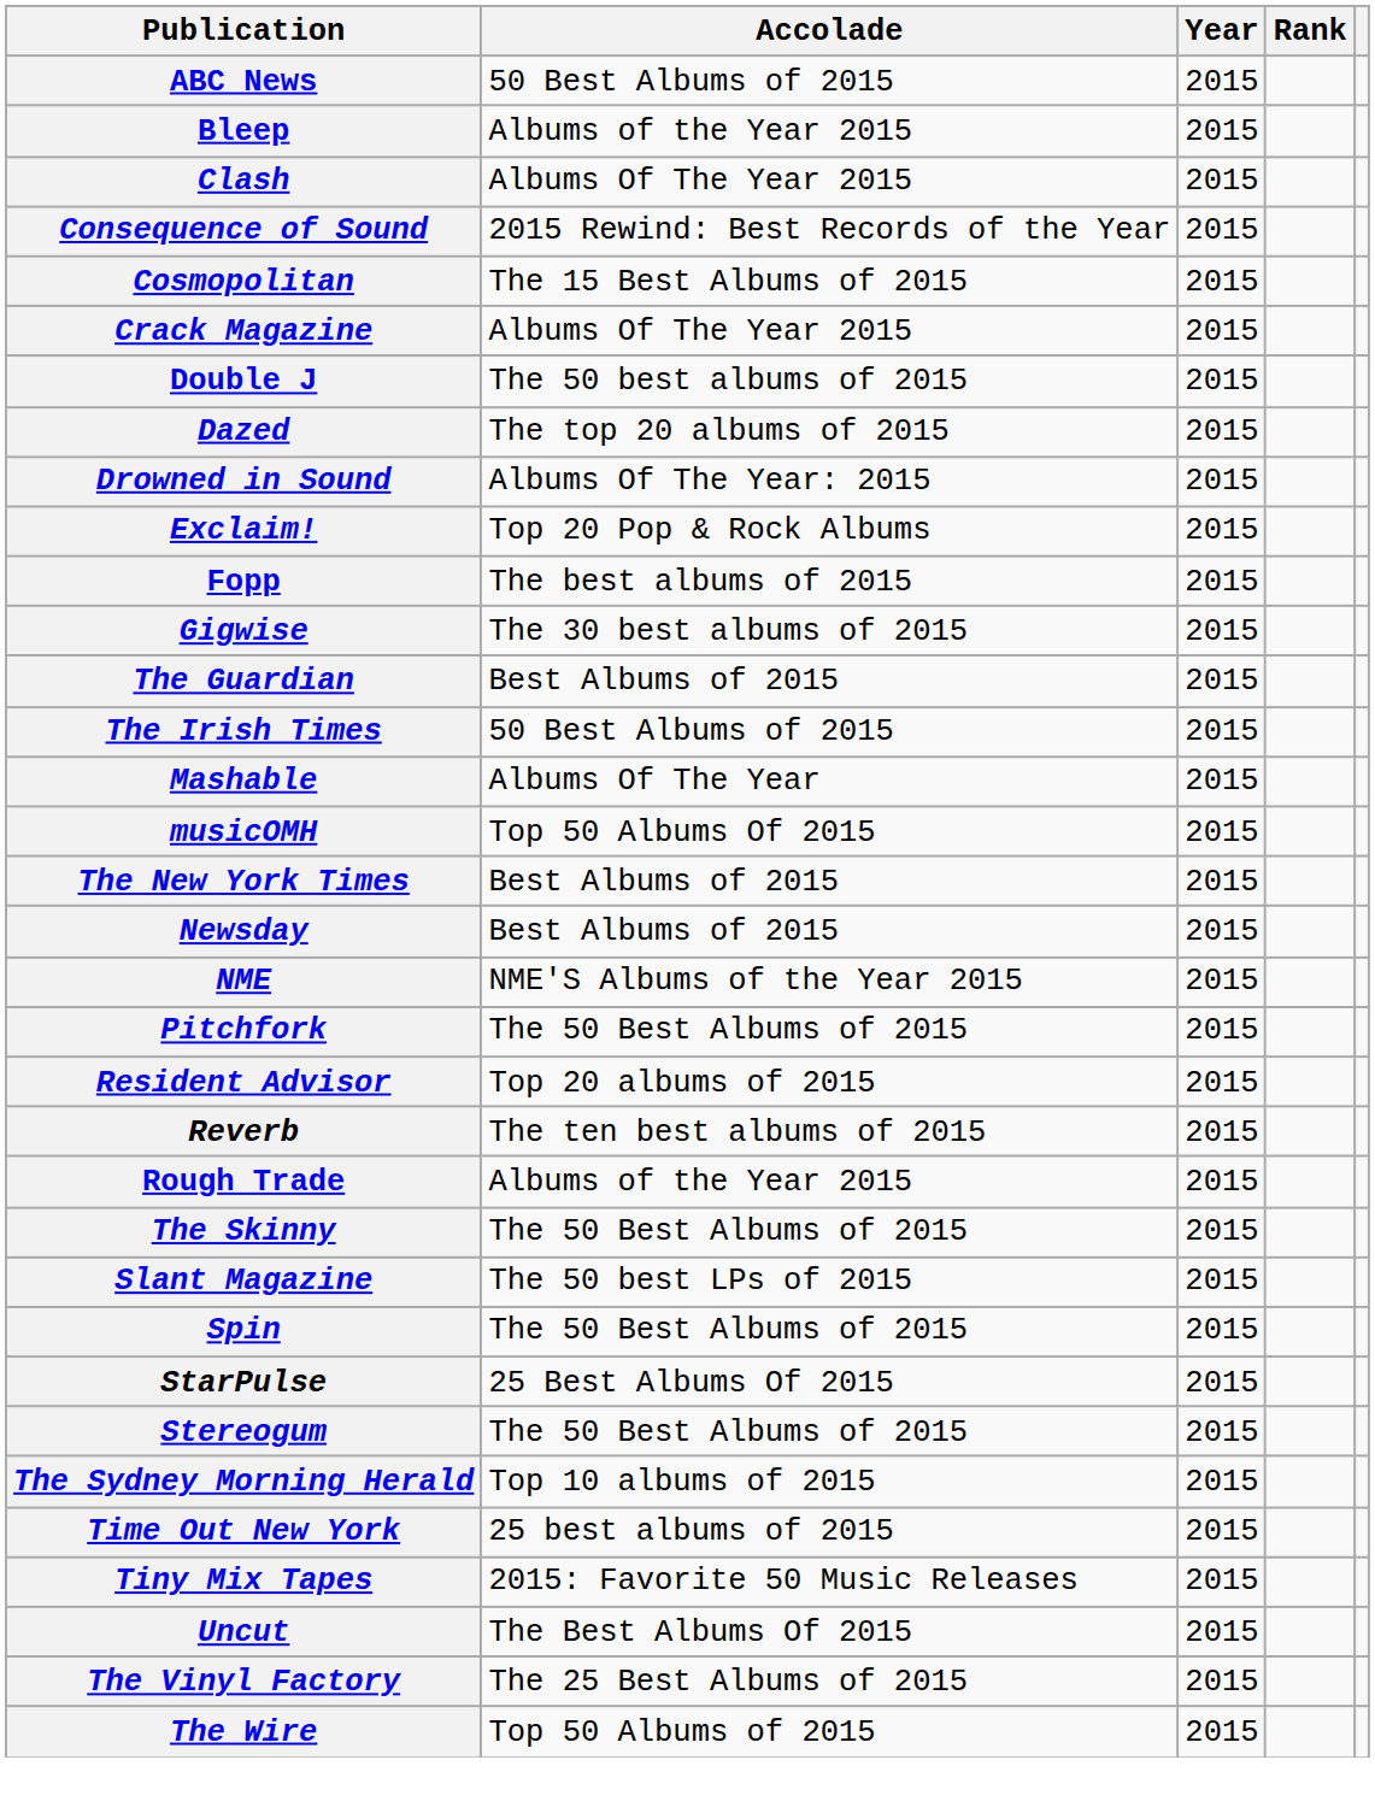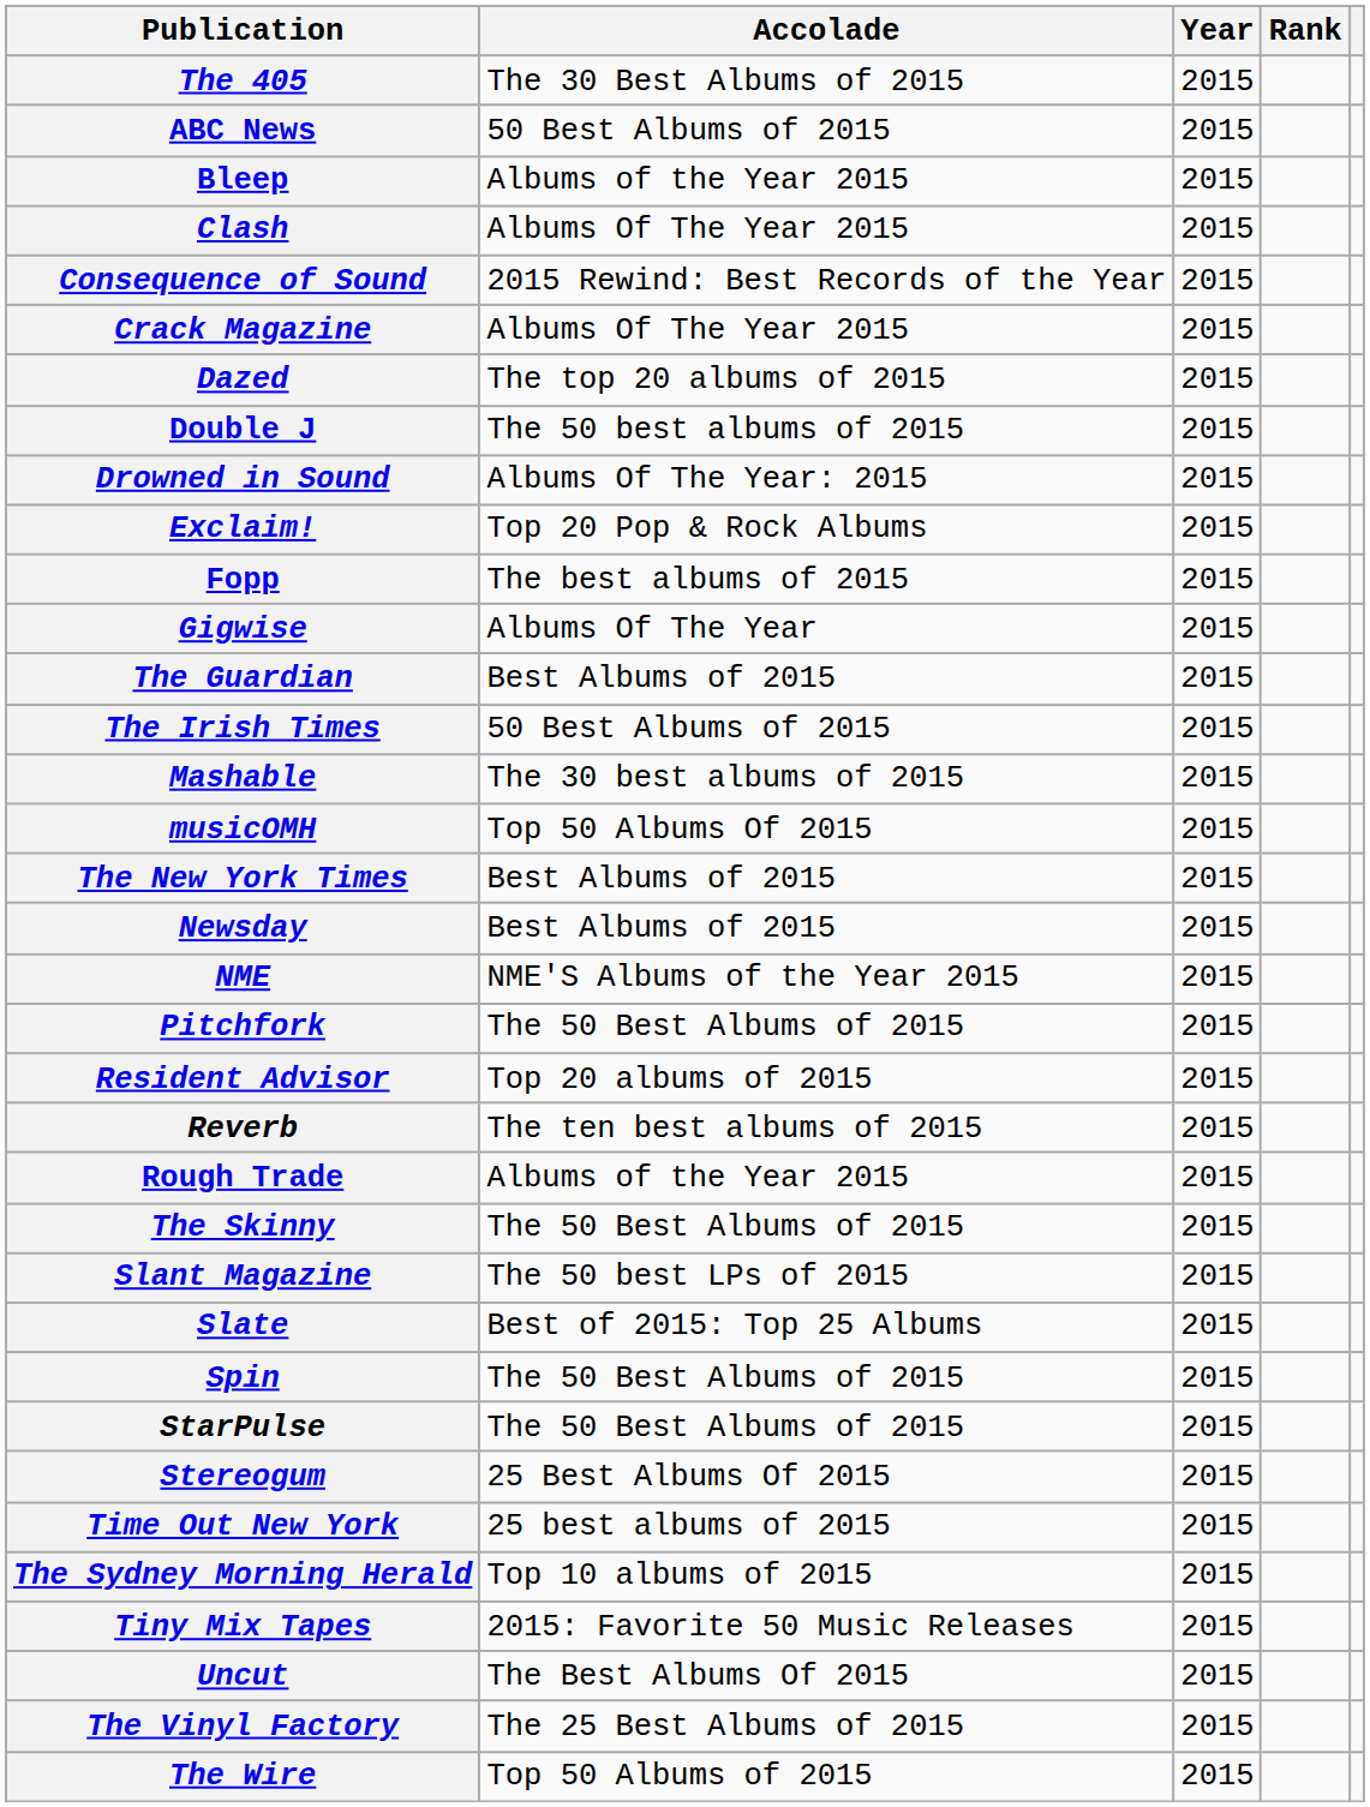 <table class="wikitable sortable plainrowheaders">
 <tr>
 <th scope="col">Publication</th>
 <th scope="col">Accolade</th>
 <th scope="col">Year</th>
 <th scope="col">Rank</th>
 <th scope="col" class="unsortable"></th>
+</tr>
+<tr>
+<th scope="row"><em><a href='#'>The 405</a></em></th>
+<td>The 30 Best Albums of 2015</td>
+<td>2015</td>
+<td></td>
+<td></td>
 </tr>
 <tr>
 <th scope="row"><a href='#'>ABC News</a></th>
 <td>50 Best Albums of 2015</td>
 <td>2015</td>
 <td></td>
 <td></td>
 </tr>
 <tr>
 <th scope="row"><a href='#'>Bleep</a></th>
 <td>Albums of the Year 2015</td>
 <td>2015</td>
 <td></td>
 <td></td>
 </tr>
 <tr>
 <th scope="row"><em><a href='#'>Clash</a></em></th>
 <td>Albums Of The Year 2015</td>
 <td>2015</td>
 <td></td>
 <td></td>
 </tr>
 <tr>
 <th scope="row"><em><a href='#'>Consequence of Sound</a></em></th>
 <td>2015 Rewind: Best Records of the Year</td>
 <td>2015</td>
 <td></td>
 <td></td>
 </tr>
 <tr>
-<th scope="row"><em><a href='#'>Cosmopolitan</a></em></th>
-<td>The 15 Best Albums of 2015</td>
-<td>2015</td>
-<td></td>
-<td></td>
-</tr>
-<tr>
 <th scope="row"><em><a href='#'>Crack Magazine</a></em></th>
 <td>Albums Of The Year 2015</td>
 <td>2015</td>
 <td></td>
 <td></td>
 </tr>
 <tr>
-<th scope="row"><a href='#'>Double J</a></th>
-<td>The 50 best albums of 2015</td>
+<th scope="row"><em><a href='#'>Dazed</a></em></th>
+<td>The top 20 albums of 2015</td>
 <td>2015</td>
 <td></td>
 <td></td>
 </tr>
 <tr>
-<th scope="row"><em><a href='#'>Dazed</a></em></th>
-<td>The top 20 albums of 2015</td>
+<th scope="row"><a href='#'>Double J</a></th>
+<td>The 50 best albums of 2015</td>
 <td>2015</td>
 <td></td>
 <td></td>
 </tr>
 <tr>
 <th scope="row"><em><a href='#'>Drowned in Sound</a></em></th>
 <td>Albums Of The Year: 2015</td>
 <td>2015</td>
 <td></td>
 <td></td>
 </tr>
 <tr>
 <th scope="row"><em><a href='#'>Exclaim!</a></em></th>
 <td>Top 20 Pop & Rock Albums</td>
 <td>2015</td>
 <td></td>
 <td></td>
 </tr>
 <tr>
 <th scope="row"><a href='#'>Fopp</a></th>
 <td>The best albums of 2015</td>
 <td>2015</td>
 <td></td>
 <td></td>
 </tr>
 <tr>
 <th scope="row"><em><a href='#'>Gigwise</a></em></th>
-<td>The 30 best albums of 2015</td>
+<td>Albums Of The Year</td>
 <td>2015</td>
 <td></td>
 <td></td>
 </tr>
 <tr>
 <th scope="row"><em><a href='#'>The Guardian</a></em></th>
 <td>Best Albums of 2015</td>
 <td>2015</td>
 <td></td>
 <td></td>
 </tr>
 <tr>
 <th scope="row"><em><a href='#'>The Irish Times</a></em></th>
 <td>50 Best Albums of 2015</td>
 <td>2015</td>
 <td></td>
 <td></td>
 </tr>
 <tr>
 <th scope="row"><em><a href='#'>Mashable</a></em></th>
-<td>Albums Of The Year</td>
+<td>The 30 best albums of 2015</td>
 <td>2015</td>
 <td></td>
 <td></td>
 </tr>
 <tr>
 <th scope="row"><em><a href='#'>musicOMH</a></em></th>
 <td>Top 50 Albums Of 2015</td>
 <td>2015</td>
 <td></td>
 <td></td>
 </tr>
 <tr>
 <th scope="row"><em><a href='#'>The New York Times</a></em></th>
 <td>Best Albums of 2015</td>
 <td>2015</td>
 <td></td>
 <td></td>
 </tr>
 <tr>
 <th scope="row"><em><a href='#'>Newsday</a></em></th>
 <td>Best Albums of 2015</td>
 <td>2015</td>
 <td></td>
 <td></td>
 </tr>
 <tr>
 <th scope="row"><em><a href='#'>NME</a></em></th>
 <td>NME'S Albums of the Year 2015</td>
 <td>2015</td>
 <td></td>
 <td></td>
 </tr>
 <tr>
 <th scope="row"><em><a href='#'>Pitchfork</a></em></th>
 <td>The 50 Best Albums of 2015</td>
 <td>2015</td>
 <td></td>
 <td></td>
 </tr>
 <tr>
 <th scope="row"><em><a href='#'>Resident Advisor</a></em></th>
 <td>Top 20 albums of 2015</td>
 <td>2015</td>
 <td></td>
 <td></td>
 </tr>
 <tr>
 <th scope="row"><em>Reverb</em></th>
 <td>The ten best albums of 2015</td>
 <td>2015</td>
 <td></td>
 <td></td>
 </tr>
 <tr>
 <th scope="row"><a href='#'>Rough Trade</a></th>
 <td>Albums of the Year 2015</td>
 <td>2015</td>
 <td></td>
 <td></td>
 </tr>
 <tr>
 <th scope="row"><em><a href='#'>The Skinny</a></em></th>
 <td>The 50 Best Albums of 2015</td>
 <td>2015</td>
 <td></td>
 <td></td>
 </tr>
 <tr>
 <th scope="row"><em><a href='#'>Slant Magazine</a></em></th>
 <td>The 50 best LPs of 2015</td>
 <td>2015</td>
 <td></td>
 <td></td>
 </tr>
 <tr>
+<th scope="row"><em><a href='#'>Slate</a></em></th>
+<td>Best of 2015: Top 25 Albums</td>
+<td>2015</td>
+<td></td>
+<td></td>
+</tr>
+<tr>
 <th scope="row"><em><a href='#'>Spin</a></em></th>
 <td>The 50 Best Albums of 2015</td>
 <td>2015</td>
 <td></td>
 <td></td>
 </tr>
 <tr>
 <th scope="row"><em>StarPulse</em></th>
+<td>The 50 Best Albums of 2015</td>
+<td>2015</td>
+<td></td>
+<td></td>
+</tr>
+<tr>
+<th scope="row"><em><a href='#'>Stereogum</a></em></th>
 <td>25 Best Albums Of 2015</td>
 <td>2015</td>
 <td></td>
 <td></td>
 </tr>
 <tr>
-<th scope="row"><em><a href='#'>Stereogum</a></em></th>
-<td>The 50 Best Albums of 2015</td>
+<th scope="row"><em><a href='#'>Time Out New York</a></em></th>
+<td>25 best albums of 2015</td>
 <td>2015</td>
 <td></td>
 <td></td>
 </tr>
 <tr>
 <th scope="row"><em><a href='#'>The Sydney Morning Herald</a></em></th>
 <td>Top 10 albums of 2015</td>
-<td>2015</td>
-<td></td>
-<td></td>
-</tr>
-<tr>
-<th scope="row"><em><a href='#'>Time Out New York</a></em></th>
-<td>25 best albums of 2015</td>
 <td>2015</td>
 <td></td>
 <td></td>
 </tr>
 <tr>
 <th scope="row"><em><a href='#'>Tiny Mix Tapes</a></em></th>
 <td>2015: Favorite 50 Music Releases</td>
 <td>2015</td>
 <td></td>
 <td></td>
 </tr>
 <tr>
 <th scope="row"><em><a href='#'>Uncut</a></em></th>
 <td>The Best Albums Of 2015</td>
 <td>2015</td>
 <td></td>
 <td></td>
 </tr>
 <tr>
 <th scope="row"><em><a href='#'>The Vinyl Factory</a></em></th>
 <td>The 25 Best Albums of 2015</td>
 <td>2015</td>
 <td></td>
 <td></td>
 </tr>
 <tr>
 <th scope="row"><em><a href='#'>The Wire</a></em></th>
 <td>Top 50 Albums of 2015</td>
 <td>2015</td>
 <td></td>
 <td></td>
 </tr>
 </table>
